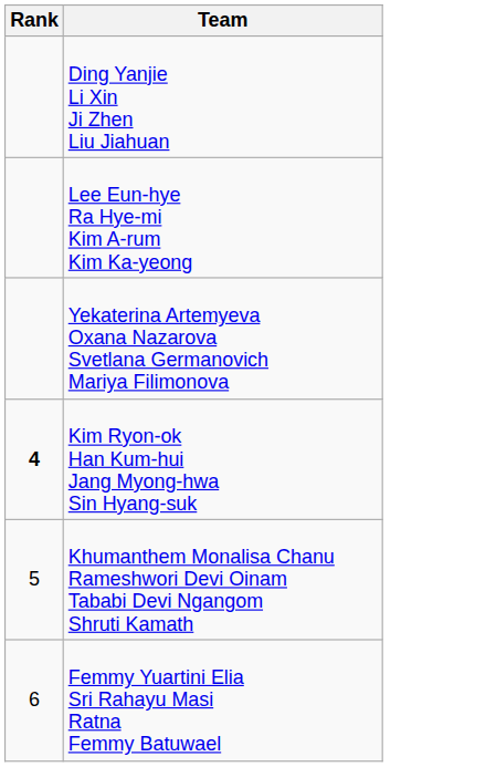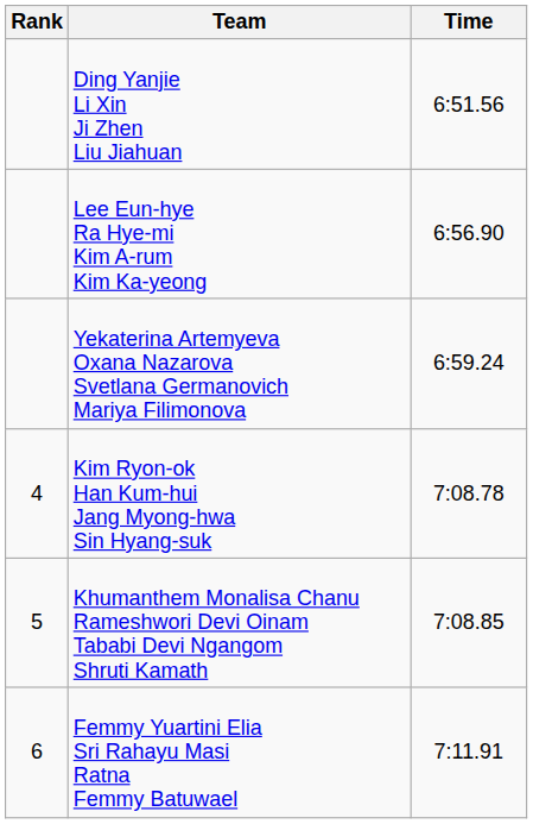 <table class=wikitable style="text-align:center">
 <tr>
 <th width=40>Rank</th>
 <th width=250>Team</th>
+<th width=80>Time</th>
 </tr>
 <tr>
 <td></td>
 <td align=left><br><a href='#'>Ding Yanjie</a><br><a href='#'>Li Xin</a><br><a href='#'>Ji Zhen</a><br><a href='#'>Liu Jiahuan</a></td>
+<td>6:51.56</td>
 </tr>
 <tr>
 <td></td>
 <td align=left><br><a href='#'>Lee Eun-hye</a><br><a href='#'>Ra Hye-mi</a><br><a href='#'>Kim A-rum</a><br><a href='#'>Kim Ka-yeong</a></td>
+<td>6:56.90</td>
 </tr>
 <tr>
 <td></td>
 <td align=left><br><a href='#'>Yekaterina Artemyeva</a><br><a href='#'>Oxana Nazarova</a><br><a href='#'>Svetlana Germanovich</a><br><a href='#'>Mariya Filimonova</a></td>
+<td>6:59.24</td>
 </tr>
 <tr>
-<td><strong>4</strong></td>
+<td>4</td>
 <td align=left><br><a href='#'>Kim Ryon-ok</a><br><a href='#'>Han Kum-hui</a><br><a href='#'>Jang Myong-hwa</a><br><a href='#'>Sin Hyang-suk</a></td>
+<td>7:08.78</td>
 </tr>
 <tr>
 <td>5</td>
 <td align=left><br><a href='#'>Khumanthem Monalisa Chanu</a><br><a href='#'>Rameshwori Devi Oinam</a><br><a href='#'>Tababi Devi Ngangom</a><br><a href='#'>Shruti Kamath</a></td>
+<td>7:08.85</td>
 </tr>
 <tr>
 <td>6</td>
 <td align=left><br><a href='#'>Femmy Yuartini Elia</a><br><a href='#'>Sri Rahayu Masi</a><br><a href='#'>Ratna</a><br><a href='#'>Femmy Batuwael</a></td>
+<td>7:11.91</td>
 </tr>
 </table>
